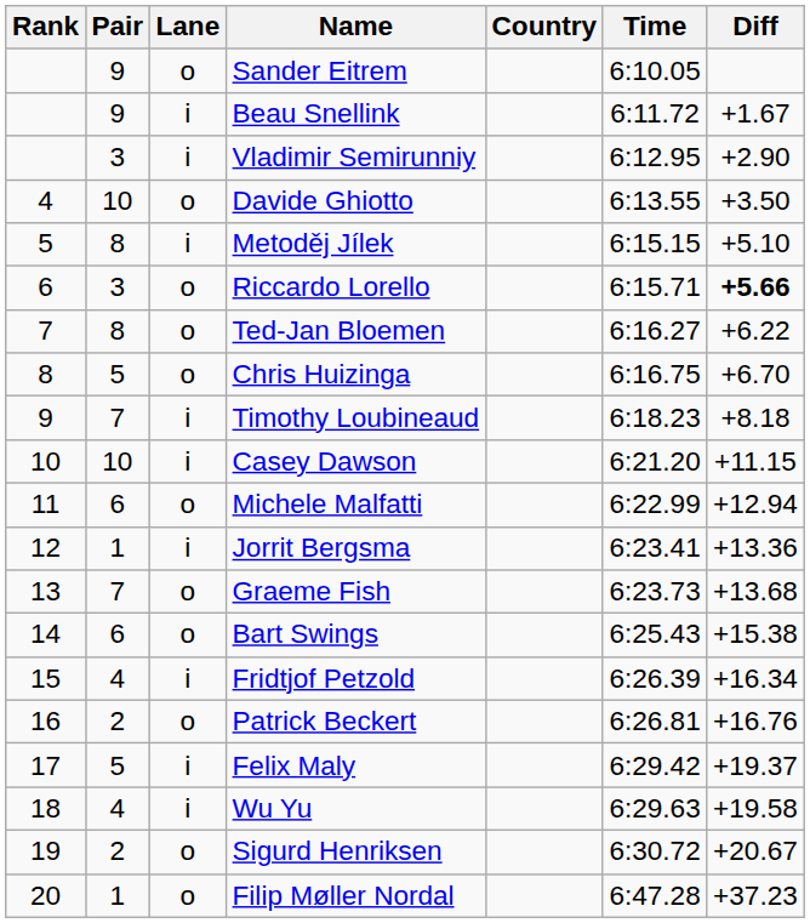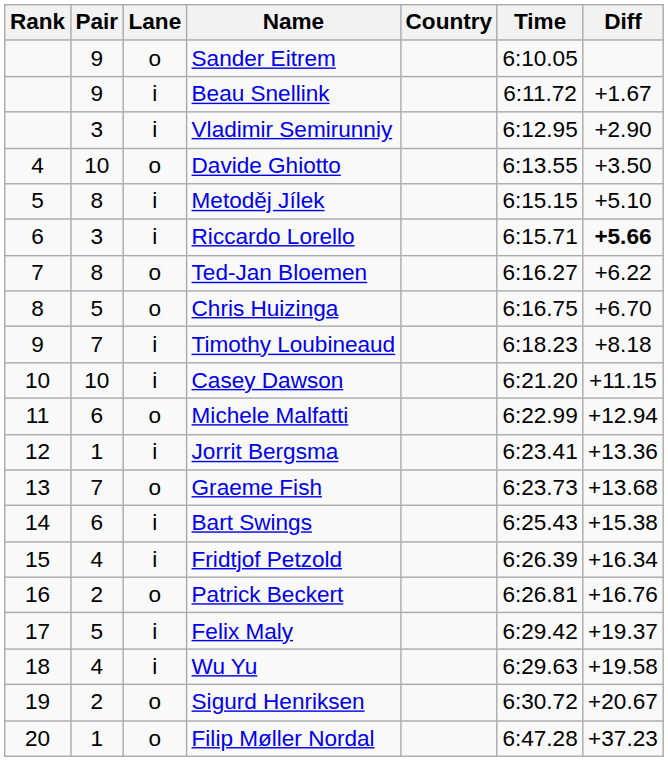 <table class="wikitable sortable" style="text-align:center">
 <tr>
 <th>Rank</th>
 <th>Pair</th>
 <th>Lane</th>
 <th>Name</th>
 <th>Country</th>
 <th>Time</th>
 <th>Diff</th>
 </tr>
 <tr>
 <td></td>
 <td>9</td>
 <td>o</td>
 <td align=left><a href='#'>Sander Eitrem</a></td>
 <td align=left></td>
 <td>6:10.05</td>
 <td></td>
 </tr>
 <tr>
 <td></td>
 <td>9</td>
 <td>i</td>
 <td align=left><a href='#'>Beau Snellink</a></td>
 <td align=left></td>
 <td>6:11.72</td>
 <td>+1.67</td>
 </tr>
 <tr>
 <td></td>
 <td>3</td>
 <td>i</td>
 <td align=left><a href='#'>Vladimir Semirunniy</a></td>
 <td align=left></td>
 <td>6:12.95</td>
 <td>+2.90</td>
 </tr>
 <tr>
 <td>4</td>
 <td>10</td>
 <td>o</td>
 <td align=left><a href='#'>Davide Ghiotto</a></td>
 <td align=left></td>
 <td>6:13.55</td>
 <td>+3.50</td>
 </tr>
 <tr>
 <td>5</td>
 <td>8</td>
 <td>i</td>
 <td align=left><a href='#'>Metoděj Jílek</a></td>
 <td align=left></td>
 <td>6:15.15</td>
 <td>+5.10</td>
 </tr>
 <tr>
 <td>6</td>
 <td>3</td>
-<td>o</td>
+<td>i</td>
 <td align=left><a href='#'>Riccardo Lorello</a></td>
 <td align=left></td>
 <td>6:15.71</td>
 <td><strong>+5.66</strong></td>
 </tr>
 <tr>
 <td>7</td>
 <td>8</td>
 <td>o</td>
 <td align=left><a href='#'>Ted-Jan Bloemen</a></td>
 <td align=left></td>
 <td>6:16.27</td>
 <td>+6.22</td>
 </tr>
 <tr>
 <td>8</td>
 <td>5</td>
 <td>o</td>
 <td align=left><a href='#'>Chris Huizinga</a></td>
 <td align=left></td>
 <td>6:16.75</td>
 <td>+6.70</td>
 </tr>
 <tr>
 <td>9</td>
 <td>7</td>
 <td>i</td>
 <td align=left><a href='#'>Timothy Loubineaud</a></td>
 <td align=left></td>
 <td>6:18.23</td>
 <td>+8.18</td>
 </tr>
 <tr>
 <td>10</td>
 <td>10</td>
 <td>i</td>
 <td align=left><a href='#'>Casey Dawson</a></td>
 <td align=left></td>
 <td>6:21.20</td>
 <td>+11.15</td>
 </tr>
 <tr>
 <td>11</td>
 <td>6</td>
 <td>o</td>
 <td align=left><a href='#'>Michele Malfatti</a></td>
 <td align=left></td>
 <td>6:22.99</td>
 <td>+12.94</td>
 </tr>
 <tr>
 <td>12</td>
 <td>1</td>
 <td>i</td>
 <td align=left><a href='#'>Jorrit Bergsma</a></td>
 <td align=left></td>
 <td>6:23.41</td>
 <td>+13.36</td>
 </tr>
 <tr>
 <td>13</td>
 <td>7</td>
 <td>o</td>
 <td align=left><a href='#'>Graeme Fish</a></td>
 <td align=left></td>
 <td>6:23.73</td>
 <td>+13.68</td>
 </tr>
 <tr>
 <td>14</td>
 <td>6</td>
-<td>o</td>
+<td>i</td>
 <td align=left><a href='#'>Bart Swings</a></td>
 <td align=left></td>
 <td>6:25.43</td>
 <td>+15.38</td>
 </tr>
 <tr>
 <td>15</td>
 <td>4</td>
 <td>i</td>
 <td align=left><a href='#'>Fridtjof Petzold</a></td>
 <td align=left></td>
 <td>6:26.39</td>
 <td>+16.34</td>
 </tr>
 <tr>
 <td>16</td>
 <td>2</td>
 <td>o</td>
 <td align=left><a href='#'>Patrick Beckert</a></td>
 <td align=left></td>
 <td>6:26.81</td>
 <td>+16.76</td>
 </tr>
 <tr>
 <td>17</td>
 <td>5</td>
 <td>i</td>
 <td align=left><a href='#'>Felix Maly</a></td>
 <td align=left></td>
 <td>6:29.42</td>
 <td>+19.37</td>
 </tr>
 <tr>
 <td>18</td>
 <td>4</td>
 <td>i</td>
 <td align=left><a href='#'>Wu Yu</a></td>
 <td align=left></td>
 <td>6:29.63</td>
 <td>+19.58</td>
 </tr>
 <tr>
 <td>19</td>
 <td>2</td>
 <td>o</td>
 <td align=left><a href='#'>Sigurd Henriksen</a></td>
 <td align=left></td>
 <td>6:30.72</td>
 <td>+20.67</td>
 </tr>
 <tr>
 <td>20</td>
 <td>1</td>
 <td>o</td>
 <td align=left><a href='#'>Filip Møller Nordal</a></td>
 <td align=left></td>
 <td>6:47.28</td>
 <td>+37.23</td>
 </tr>
 </table>
